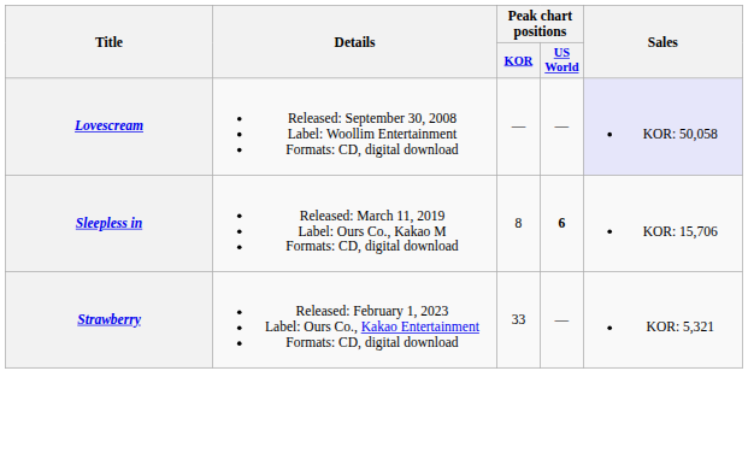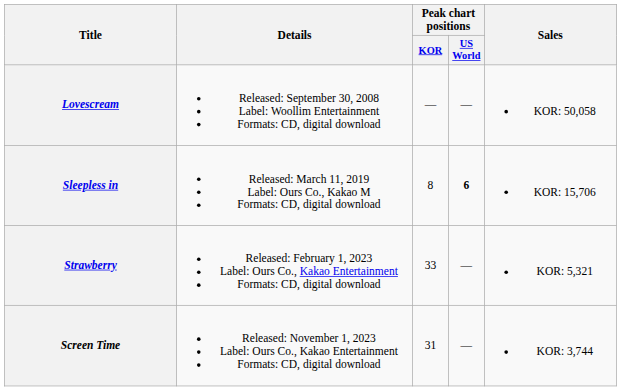 <table class="wikitable plainrowheaders" style="text-align:center;">
 <tr>
 <th scope="col" rowspan="2" style="width:14.5em;">Title</th>
 <th scope="col" rowspan="2" style="width:20em;">Details</th>
 <th scope="col" colspan="2">Peak chart <br>positions</th>
 <th scope="col" rowspan="2" style="width:11em;">Sales</th>
 </tr>
 <tr>
 <th scope="col" style="width:3em;font-size:90%;"><a href='#'>KOR</a><br></th>
 <th scope="col" style="width:3em;font-size:90%;"><a href='#'>US World</a><br></th>
 </tr>
 <tr>
 <th scope="row"><em><a href='#'>Lovescream</a></em></th>
 <td><br><ul><li>Released: September 30, 2008</li><li>Label: Woollim Entertainment</li><li>Formats: CD, digital download</li></ul></td>
 <td>—</td>
 <td>—</td>
-<td style="background: lavender;"><br><ul><li>KOR: 50,058</li></ul></td>
+<td><br><ul><li>KOR: 50,058</li></ul></td>
 </tr>
 <tr>
 <th scope="row"><em><a href='#'>Sleepless in </a></em></th>
 <td><br><ul><li>Released: March 11, 2019</li><li>Label: Ours Co., Kakao M</li><li>Formats: CD, digital download</li></ul></td>
 <td>8</td>
 <td><strong>6</strong></td>
 <td><br><ul><li>KOR: 15,706</li></ul></td>
 </tr>
 <tr>
 <th scope="row"><em><a href='#'>Strawberry</a></em></th>
 <td><br><ul><li>Released: February 1, 2023</li><li>Label: Ours Co., <a href='#'>Kakao Entertainment</a></li><li>Formats: CD, digital download</li></ul></td>
 <td>33</td>
 <td>—</td>
 <td><br><ul><li>KOR: 5,321</li></ul></td>
 </tr>
+<tr>
+<th scope="row"><em>Screen Time</em></th>
+<td><br><ul><li>Released: November 1, 2023</li><li>Label: Ours Co., Kakao Entertainment</li><li>Formats: CD, digital download</li></ul></td>
+<td>31</td>
+<td>—</td>
+<td><br><ul><li>KOR: 3,744</li></ul></td>
+</tr>
 </table>
